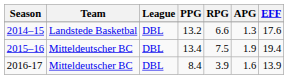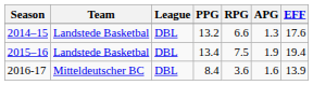 <table class="wikitable sortable" style="font-size:95%; text-align:right">
 <tr>
 <th>Season</th>
 <th>Team</th>
 <th>League</th>
 <th>PPG</th>
 <th>RPG</th>
 <th>APG</th>
 <th><a href='#'>EFF</a></th>
 </tr>
 <tr>
 </tr>
 <tr>
 <td align=left><a href='#'>2014–15</a></td>
 <td align=left><a href='#'>Landstede Basketbal</a></td>
 <td align=left><a href='#'>DBL</a></td>
 <td>13.2</td>
 <td>6.6</td>
 <td>1.3</td>
 <td>17.6</td>
 </tr>
 <tr>
 <td align=left><a href='#'>2015–16</a></td>
-<td align="left"><a href='#'>Mitteldeutscher BC</a></td>
+<td align=left><a href='#'>Landstede Basketbal</a></td>
 <td align=left><a href='#'>DBL</a></td>
 <td>13.4</td>
 <td>7.5</td>
 <td>1.9</td>
 <td>19.4</td>
 </tr>
 <tr>
 <td align=left>2016-17</td>
 <td align="left"><a href='#'>Mitteldeutscher BC</a></td>
 <td align=left><a href='#'>DBL</a></td>
 <td>8.4</td>
-<td>3.9</td>
+<td>3.6</td>
 <td>1.6</td>
 <td>13.9</td>
 </tr>
 </table>
